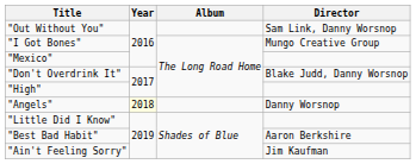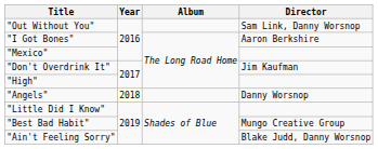 <table class="wikitable plainrowheaders sortable">
 <tr>
 <th>Title</th>
 <th>Year</th>
 <th>Album</th>
 <th>Director</th>
 </tr>
 <tr>
 <td scope="row">"Out Without You"</td>
 <td rowspan="3">2016</td>
 <td></td>
 <td>Sam Link, Danny Worsnop</td>
 </tr>
 <tr>
 <td scope="row">"I Got Bones"</td>
 <td rowspan="4"><em>The Long Road Home</em></td>
-<td>Mungo Creative Group</td>
+<td>Aaron Berkshire</td>
 </tr>
 <tr>
 <td scope="row">"Mexico"</td>
 <td></td>
 </tr>
 <tr>
 <td scope="row">"Don't Overdrink It"</td>
 <td rowspan="2">2017</td>
-<td>Blake Judd, Danny Worsnop</td>
+<td>Jim Kaufman</td>
 </tr>
 <tr>
 <td scope="row">"High"</td>
 <td></td>
 </tr>
 <tr>
 <td scope="row">"Angels"</td>
 <td style="background: lightyellow;">2018</td>
 <td></td>
 <td>Danny Worsnop</td>
 </tr>
 <tr>
 <td scope="row">"Little Did I Know"</td>
 <td rowspan="3">2019</td>
 <td rowspan="3"><em>Shades of Blue</em></td>
 <td></td>
 </tr>
 <tr>
 <td scope="row">"Best Bad Habit"</td>
-<td>Aaron Berkshire</td>
+<td>Mungo Creative Group</td>
 </tr>
 <tr>
 <td scope="row">"Ain't Feeling Sorry"</td>
-<td>Jim Kaufman</td>
+<td>Blake Judd, Danny Worsnop</td>
 </tr>
 </table>
